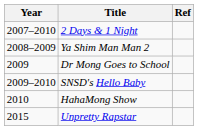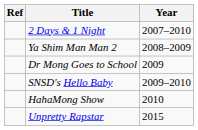 <table class="wikitable">
 <tr>
+<th>Ref</th>
+<th>Title</th>
 <th>Year</th>
-<th>Title</th>
-<th>Ref</th>
 </tr>
 <tr>
+<td></td>
+<td><em><a href='#'>2 Days & 1 Night</a></em></td>
 <td>2007–2010</td>
-<td><em><a href='#'>2 Days & 1 Night</a></em></td>
-<td></td>
 </tr>
 <tr>
+<td></td>
+<td><em>Ya Shim Man Man 2</em></td>
 <td>2008–2009</td>
-<td><em>Ya Shim Man Man 2</em></td>
-<td></td>
 </tr>
 <tr>
+<td></td>
+<td><em>Dr Mong Goes to School</em></td>
 <td>2009</td>
-<td><em>Dr Mong Goes to School</em></td>
-<td></td>
 </tr>
 <tr>
+<td></td>
+<td><em>SNSD's <a href='#'>Hello Baby</a></em></td>
 <td>2009–2010</td>
-<td><em>SNSD's <a href='#'>Hello Baby</a></em></td>
-<td></td>
 </tr>
 <tr>
+<td></td>
+<td><em>HahaMong Show</em></td>
 <td>2010</td>
-<td><em>HahaMong Show</em></td>
-<td></td>
 </tr>
 <tr>
+<td></td>
+<td><em><a href='#'>Unpretty Rapstar</a></em></td>
 <td>2015</td>
-<td><em><a href='#'>Unpretty Rapstar</a></em></td>
-<td></td>
 </tr>
 </table>
